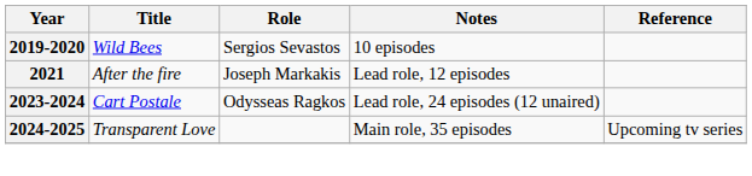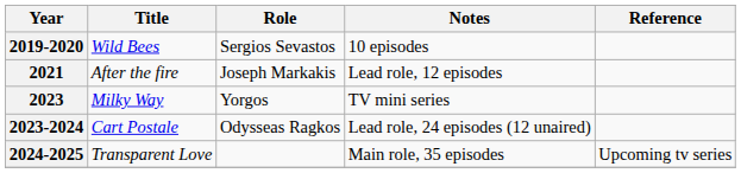 <table class="wikitable plainrowheaders sortable" style="margin-right: 0;">
 <tr>
 <th scope="col">Year</th>
 <th scope="col">Title</th>
 <th scope="col">Role</th>
 <th scope="col" class="unsortable">Notes</th>
 <th scope="col" class="unsortable">Reference</th>
 </tr>
 <tr>
 <th scope="row">2019-2020</th>
 <td><em><a href='#'>Wild Bees</a></em></td>
 <td>Sergios Sevastos</td>
 <td>10 episodes</td>
 <td></td>
 </tr>
 <tr>
 <th scope="row">2021</th>
 <td><em>After the fire</em></td>
 <td>Joseph Markakis</td>
 <td>Lead role, 12 episodes</td>
 <td></td>
 </tr>
 <tr>
+<th scope="row">2023</th>
+<td><em><a href='#'>Milky Way</a></em></td>
+<td>Yorgos</td>
+<td>TV mini series</td>
+<td></td>
+</tr>
+<tr>
 <th scope="row">2023-2024</th>
 <td><em><a href='#'>Cart Postale</a></em></td>
 <td>Odysseas Ragkos</td>
 <td>Lead role, 24 episodes (12 unaired)</td>
 <td></td>
 </tr>
 <tr>
 <th scope="row">2024-2025</th>
 <td><em>Transparent Love</em></td>
 <td></td>
 <td>Main role, 35 episodes</td>
 <td>Upcoming tv series</td>
 </tr>
 <tr>
 </tr>
 </table>
